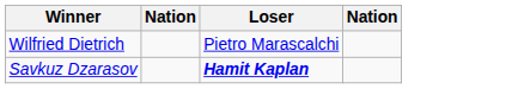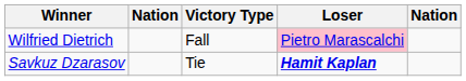 <table class="wikitable sortable" style="text-align:left;">
 <tr>
 <th>Winner</th>
 <th>Nation</th>
+<th>Victory Type</th>
 <th>Loser</th>
 <th>Nation</th>
 </tr>
 <tr>
 <td><a href='#'>Wilfried Dietrich</a></td>
 <td></td>
-<td><a href='#'>Pietro Marascalchi</a></td>
+<td>Fall</td>
+<td style="background: pink;"><a href='#'>Pietro Marascalchi</a></td>
 <td></td>
 </tr>
 <tr>
 <td><em><a href='#'>Savkuz Dzarasov</a></em></td>
 <td><em></em></td>
+<td>Tie</td>
 <td><strong><em><a href='#'>Hamit Kaplan</a></em></strong></td>
 <td><em></em></td>
 </tr>
 </table>
